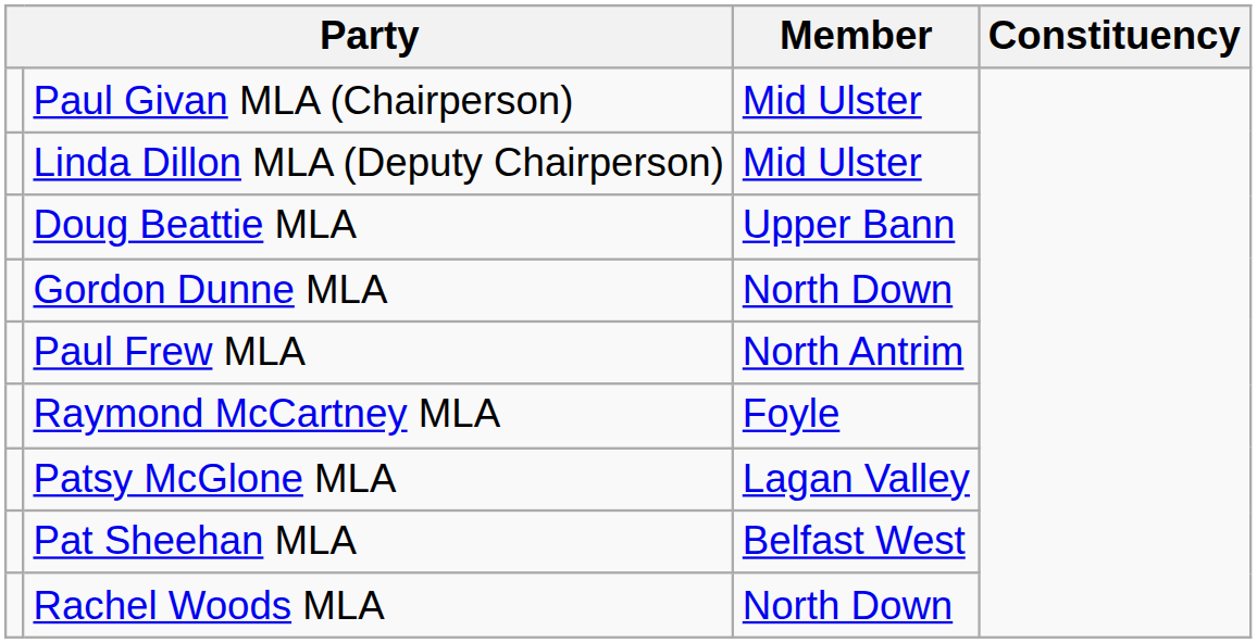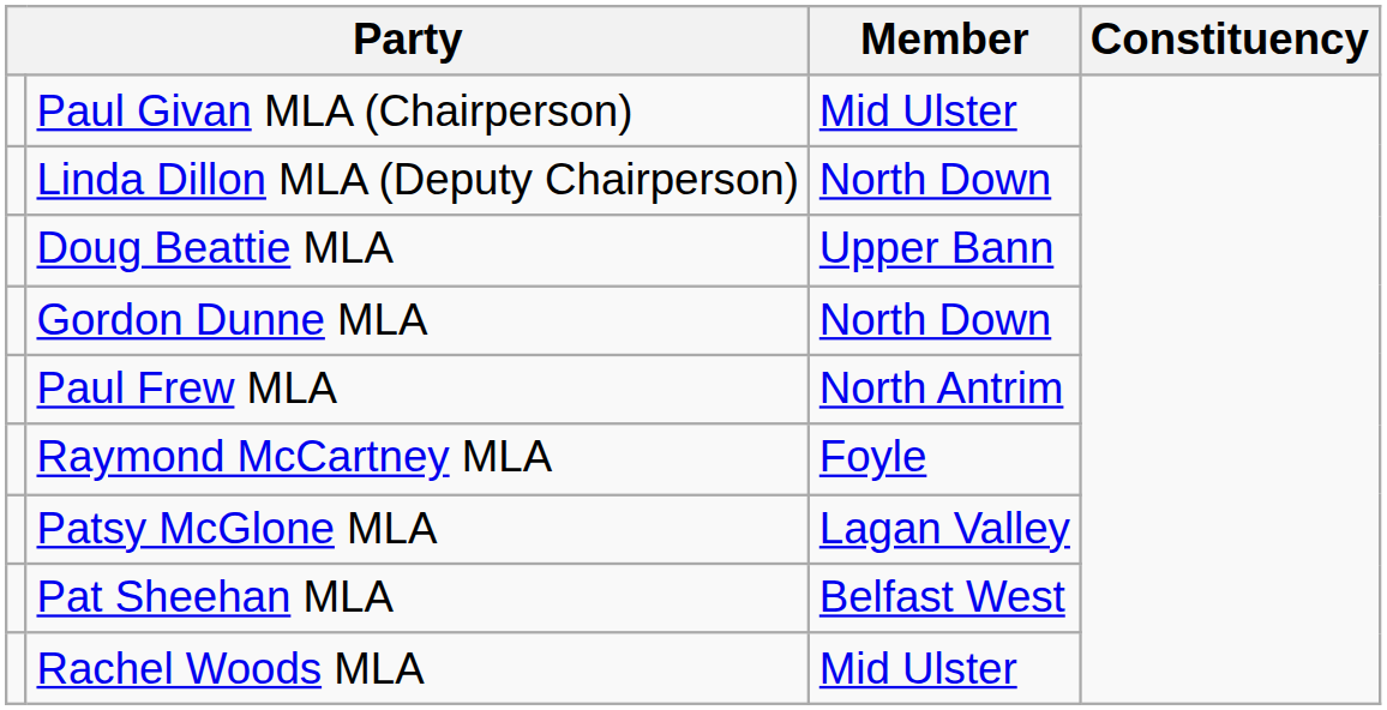 <table class="wikitable" border="1">
 <tr>
 <th colspan="2" scope="col">Party</th>
 <th scope="col">Member</th>
 <th scope="col">Constituency</th>
 </tr>
 <tr>
 <td></td>
 <td><a href='#'>Paul Givan</a> MLA (Chairperson)</td>
 <td><a href='#'>Mid Ulster</a></td>
 </tr>
 <tr>
 <td></td>
 <td><a href='#'>Linda Dillon</a> MLA (Deputy Chairperson)</td>
-<td><a href='#'>Mid Ulster</a></td>
+<td><a href='#'>North Down</a></td>
 </tr>
 <tr>
 <td></td>
 <td><a href='#'>Doug Beattie</a> MLA</td>
 <td><a href='#'>Upper Bann</a></td>
 </tr>
 <tr>
 <td></td>
 <td><a href='#'>Gordon Dunne</a> MLA</td>
 <td><a href='#'>North Down</a></td>
 </tr>
 <tr>
 <td></td>
 <td><a href='#'>Paul Frew</a> MLA</td>
 <td><a href='#'>North Antrim</a></td>
 </tr>
 <tr>
 <td></td>
 <td><a href='#'>Raymond McCartney</a> MLA</td>
 <td><a href='#'>Foyle</a></td>
 </tr>
 <tr>
 <td></td>
 <td><a href='#'>Patsy McGlone</a> MLA</td>
 <td><a href='#'>Lagan Valley</a></td>
 </tr>
 <tr>
 <td></td>
 <td><a href='#'>Pat Sheehan</a> MLA</td>
 <td><a href='#'>Belfast West</a></td>
 </tr>
 <tr>
 <td></td>
 <td><a href='#'>Rachel Woods</a> MLA</td>
-<td><a href='#'>North Down</a></td>
+<td><a href='#'>Mid Ulster</a></td>
 </tr>
 </table>
